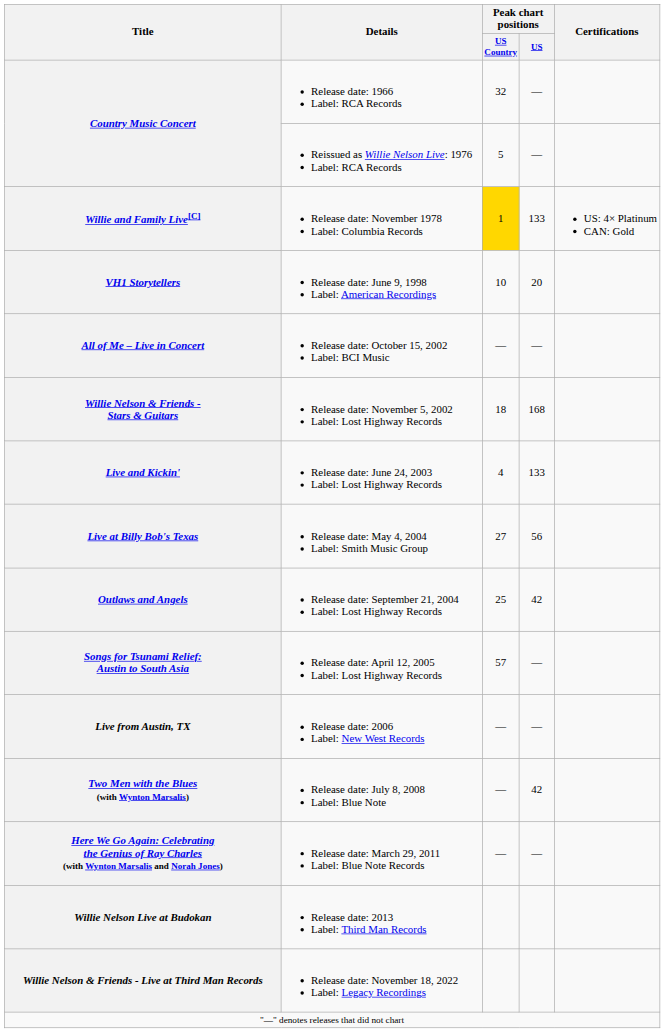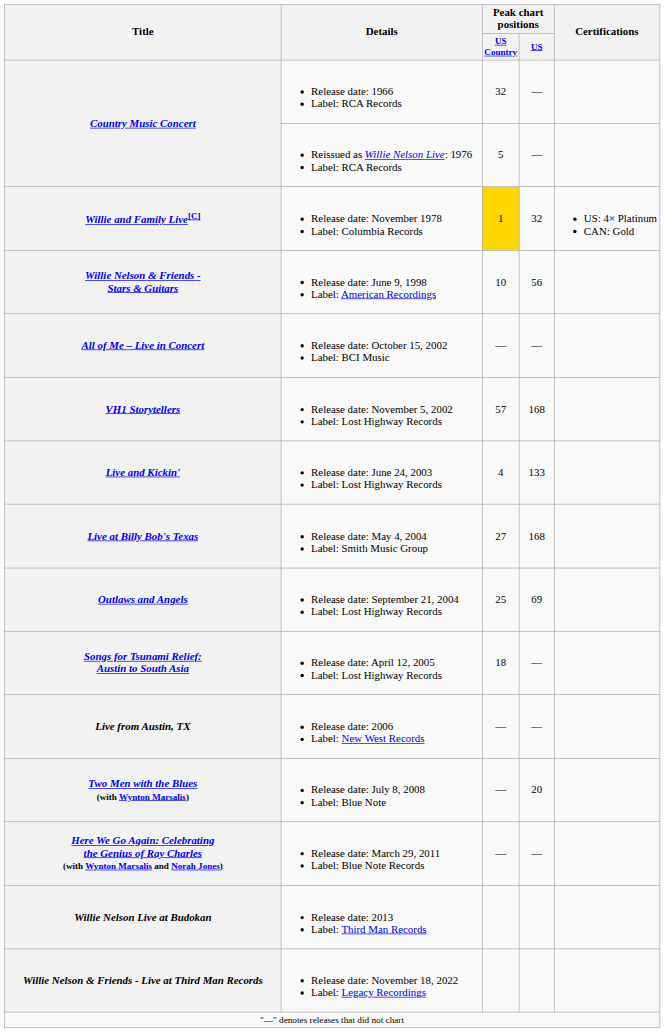 <table class="wikitable plainrowheaders" style="text-align:center;">
 <tr>
 <th rowspan="2" style="width:25em;">Title</th>
 <th rowspan="2" style="width:18em;">Details</th>
 <th colspan="2">Peak chart<br>positions</th>
 <th rowspan="2">Certifications</th>
 </tr>
 <tr style="font-size:smaller;">
 <th width="45"><a href='#'>US Country</a></th>
 <th width="45"><a href='#'>US</a></th>
 </tr>
 <tr>
 <th rowspan="2" scope="row"><em><a href='#'>Country Music Concert</a></em></th>
 <td align="left"><br><ul><li>Release date: 1966</li><li>Label: RCA Records</li></ul></td>
 <td>32</td>
 <td>—</td>
 <td></td>
 </tr>
 <tr>
 <td align="left"><br><ul><li>Reissued as <em><a href='#'>Willie Nelson Live</a></em>: 1976</li><li>Label: RCA Records</li></ul></td>
 <td>5</td>
 <td>—</td>
 <td></td>
 </tr>
 <tr>
 <th scope="row"><em><a href='#'>Willie and Family Live</a></em><sup><span></span><a href='#'><strong>[C]</strong></a></sup></th>
 <td align="left"><br><ul><li>Release date: November 1978</li><li>Label: Columbia Records</li></ul></td>
 <td style="background: gold;">1</td>
-<td>133</td>
+<td>32</td>
 <td align="left"><br><ul><li>US: 4× Platinum</li><li>CAN: Gold</li></ul></td>
 </tr>
 <tr>
-<th scope="row"><em><a href='#'>VH1 Storytellers</a></em> </th>
+<th scope="row"><em><a href='#'>Willie Nelson & Friends -<br>Stars & Guitars</a></em></th>
 <td align="left"><br><ul><li>Release date: June 9, 1998</li><li>Label: <a href='#'>American Recordings</a></li></ul></td>
 <td>10</td>
-<td>20</td>
+<td>56</td>
 <td></td>
 </tr>
 <tr>
 <th scope="row"><em><a href='#'>All of Me – Live in Concert</a></em></th>
 <td align="left"><br><ul><li>Release date: October 15, 2002</li><li>Label: BCI Music</li></ul></td>
 <td>—</td>
 <td>—</td>
 <td></td>
 </tr>
 <tr>
-<th scope="row"><em><a href='#'>Willie Nelson & Friends -<br>Stars & Guitars</a></em></th>
+<th scope="row"><em><a href='#'>VH1 Storytellers</a></em> </th>
 <td align="left"><br><ul><li>Release date: November 5, 2002</li><li>Label: Lost Highway Records</li></ul></td>
-<td>18</td>
+<td>57</td>
 <td>168</td>
 <td></td>
 </tr>
 <tr>
 <th scope="row"><em><a href='#'>Live and Kickin'</a></em></th>
 <td align="left"><br><ul><li>Release date: June 24, 2003</li><li>Label: Lost Highway Records</li></ul></td>
 <td>4</td>
 <td>133</td>
 <td></td>
 </tr>
 <tr>
 <th scope="row"><em><a href='#'>Live at Billy Bob's Texas</a></em></th>
 <td align="left"><br><ul><li>Release date: May 4, 2004</li><li>Label: Smith Music Group</li></ul></td>
 <td>27</td>
-<td>56</td>
+<td>168</td>
 <td></td>
 </tr>
 <tr>
 <th scope="row"><em><a href='#'>Outlaws and Angels</a></em></th>
 <td align="left"><br><ul><li>Release date: September 21, 2004</li><li>Label: Lost Highway Records</li></ul></td>
 <td>25</td>
-<td>42</td>
+<td>69</td>
 <td></td>
 </tr>
 <tr>
 <th scope="row"><em><a href='#'>Songs for Tsunami Relief:<br>Austin to South Asia</a></em></th>
 <td align="left"><br><ul><li>Release date: April 12, 2005</li><li>Label: Lost Highway Records</li></ul></td>
-<td>57</td>
+<td>18</td>
 <td>—</td>
 <td></td>
 </tr>
 <tr>
 <th scope="row"><em>Live from Austin, TX</em></th>
 <td align="left"><br><ul><li>Release date: 2006</li><li>Label: <a href='#'>New West Records</a></li></ul></td>
 <td>—</td>
 <td>—</td>
 <td></td>
 </tr>
 <tr>
 <th scope="row"><em><a href='#'>Two Men with the Blues</a></em><br><small>(with <a href='#'>Wynton Marsalis</a>)</small></th>
 <td align="left"><br><ul><li>Release date: July 8, 2008</li><li>Label: Blue Note</li></ul></td>
 <td>—</td>
-<td>42</td>
+<td>20</td>
 <td></td>
 </tr>
 <tr>
 <th scope="row"><em><a href='#'>Here We Go Again: Celebrating<br>the Genius of Ray Charles</a></em><br><small>(with <a href='#'>Wynton Marsalis</a> and <a href='#'>Norah Jones</a>)</small></th>
 <td align="left"><br><ul><li>Release date: March 29, 2011</li><li>Label: Blue Note Records</li></ul></td>
 <td>—</td>
 <td>—</td>
 <td></td>
 </tr>
 <tr>
 <th scope="row"><em>Willie Nelson Live at Budokan</em></th>
 <td align="left"><br><ul><li>Release date: 2013</li><li>Label: <a href='#'>Third Man Records</a></li></ul></td>
 <td></td>
 <td></td>
 <td></td>
 </tr>
 <tr>
 <th scope="row"><em>Willie Nelson & Friends - Live at Third Man Records</em></th>
 <td align="left"><br><ul><li>Release date: November 18, 2022</li><li>Label: <a href='#'>Legacy Recordings</a></li></ul></td>
 <td></td>
 <td></td>
 <td></td>
 </tr>
 <tr>
 <td colspan="5" style="font-size:85%">"—" denotes releases that did not chart</td>
 </tr>
 </table>
